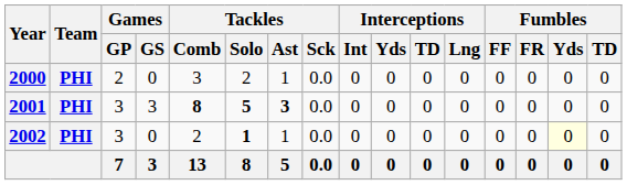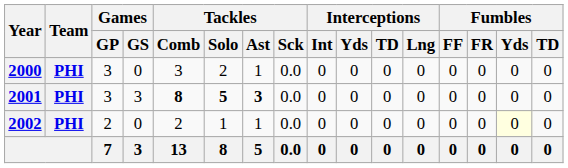 <table class="wikitable" style="text-align:center">
 <tr>
 <th rowspan="2">Year</th>
 <th rowspan="2">Team</th>
 <th colspan="2">Games</th>
 <th colspan="4">Tackles</th>
 <th colspan="4">Interceptions</th>
 <th colspan="4">Fumbles</th>
 </tr>
 <tr>
 <th>GP</th>
 <th>GS</th>
 <th>Comb</th>
 <th>Solo</th>
 <th>Ast</th>
 <th>Sck</th>
 <th>Int</th>
 <th>Yds</th>
 <th>TD</th>
 <th>Lng</th>
 <th>FF</th>
 <th>FR</th>
 <th>Yds</th>
 <th>TD</th>
 </tr>
 <tr>
 <th><a href='#'>2000</a></th>
 <th><a href='#'>PHI</a></th>
-<td>2</td>
+<td>3</td>
 <td>0</td>
 <td>3</td>
 <td>2</td>
 <td>1</td>
 <td>0.0</td>
 <td>0</td>
 <td>0</td>
 <td>0</td>
 <td>0</td>
 <td>0</td>
 <td>0</td>
 <td>0</td>
 <td>0</td>
 </tr>
 <tr>
 <th><a href='#'>2001</a></th>
 <th><a href='#'>PHI</a></th>
 <td>3</td>
 <td>3</td>
 <td><strong>8</strong></td>
 <td><strong>5</strong></td>
 <td><strong>3</strong></td>
 <td>0.0</td>
 <td>0</td>
 <td>0</td>
 <td>0</td>
 <td>0</td>
 <td>0</td>
 <td>0</td>
 <td>0</td>
 <td>0</td>
 </tr>
 <tr>
 <th><a href='#'>2002</a></th>
 <th><a href='#'>PHI</a></th>
-<td>3</td>
+<td>2</td>
 <td>0</td>
 <td>2</td>
-<td><strong>1</strong></td>
+<td>1</td>
 <td>1</td>
 <td>0.0</td>
 <td>0</td>
 <td>0</td>
 <td>0</td>
 <td>0</td>
 <td>0</td>
 <td>0</td>
 <td style="background: lightyellow;">0</td>
 <td>0</td>
 </tr>
 <tr>
 <th colspan="2"></th>
 <th>7</th>
 <th>3</th>
 <th>13</th>
 <th>8</th>
 <th>5</th>
 <th>0.0</th>
 <th>0</th>
 <th>0</th>
 <th>0</th>
 <th>0</th>
 <th>0</th>
 <th>0</th>
 <th>0</th>
 <th>0</th>
 </tr>
 </table>
